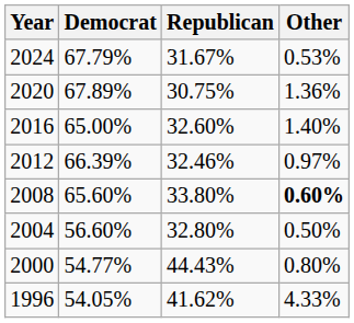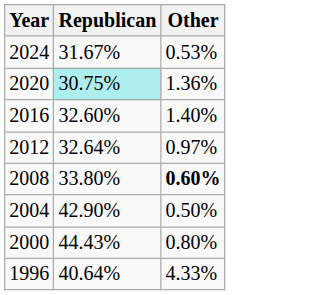 <table class="wikitable">
 <tr>
 <th>Year</th>
-<th>Democrat</th>
 <th>Republican</th>
 <th>Other</th>
 </tr>
 <tr>
 <td>2024</td>
-<td>67.79%</td>
 <td>31.67%</td>
 <td>0.53%</td>
 </tr>
 <tr>
 <td>2020</td>
-<td>67.89%</td>
-<td>30.75%</td>
+<td style="background: paleturquoise;">30.75%</td>
 <td>1.36%</td>
 </tr>
 <tr>
 <td>2016</td>
-<td>65.00%</td>
 <td>32.60%</td>
 <td>1.40%</td>
 </tr>
 <tr>
 <td>2012</td>
-<td>66.39%</td>
-<td>32.46%</td>
+<td>32.64%</td>
 <td>0.97%</td>
 </tr>
 <tr>
 <td>2008</td>
-<td>65.60%</td>
 <td>33.80%</td>
 <td><strong>0.60%</strong></td>
 </tr>
 <tr>
 <td>2004</td>
-<td>56.60%</td>
-<td>32.80%</td>
+<td>42.90%</td>
 <td>0.50%</td>
 </tr>
 <tr>
 <td>2000</td>
-<td>54.77%</td>
 <td>44.43%</td>
 <td>0.80%</td>
 </tr>
 <tr>
 <td>1996</td>
-<td>54.05%</td>
-<td>41.62%</td>
+<td>40.64%</td>
 <td>4.33%</td>
 </tr>
 </table>
